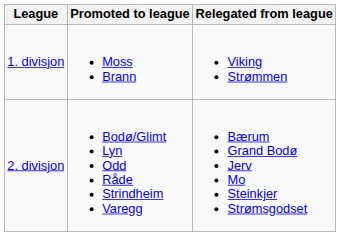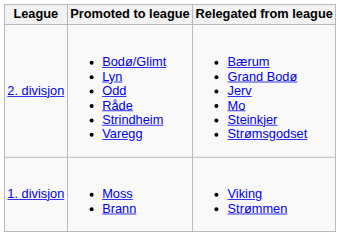 <table class="wikitable">
 <tr>
 <th>League</th>
 <th>Promoted to league</th>
 <th>Relegated from league</th>
 </tr>
 <tr>
+<td><a href='#'>2. divisjon</a></td>
+<td><br><ul><li><a href='#'>Bodø/Glimt</a></li><li><a href='#'>Lyn</a></li><li><a href='#'>Odd</a></li><li><a href='#'>Råde</a></li><li><a href='#'>Strindheim</a></li><li><a href='#'>Varegg</a></li></ul></td>
+<td><br><ul><li><a href='#'>Bærum</a></li><li><a href='#'>Grand Bodø</a></li><li><a href='#'>Jerv</a></li><li><a href='#'>Mo</a></li><li><a href='#'>Steinkjer</a></li><li><a href='#'>Strømsgodset</a></li></ul></td>
+</tr>
+<tr>
 <td><a href='#'>1. divisjon</a></td>
 <td><br><ul><li><a href='#'>Moss</a></li><li><a href='#'>Brann</a></li></ul></td>
 <td><br><ul><li><a href='#'>Viking</a></li><li><a href='#'>Strømmen</a></li></ul></td>
 </tr>
-<tr>
-<td><a href='#'>2. divisjon</a></td>
-<td><br><ul><li><a href='#'>Bodø/Glimt</a></li><li><a href='#'>Lyn</a></li><li><a href='#'>Odd</a></li><li><a href='#'>Råde</a></li><li><a href='#'>Strindheim</a></li><li><a href='#'>Varegg</a></li></ul></td>
-<td><br><ul><li><a href='#'>Bærum</a></li><li><a href='#'>Grand Bodø</a></li><li><a href='#'>Jerv</a></li><li><a href='#'>Mo</a></li><li><a href='#'>Steinkjer</a></li><li><a href='#'>Strømsgodset</a></li></ul></td>
-</tr>
 </table>
